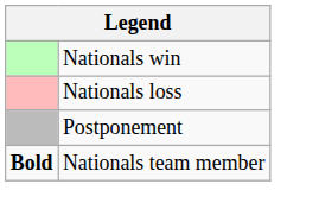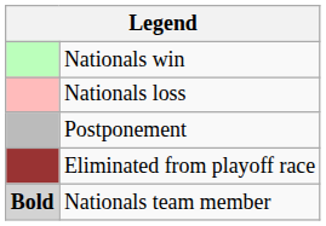 <table class="wikitable" style="font-size:90%">
 <tr>
 <th colspan="2">Legend</th>
 </tr>
 <tr>
 <td style="background:#bfb;"> </td>
 <td>Nationals win</td>
 </tr>
 <tr>
 <td style="background:#fbb;"> </td>
 <td>Nationals loss</td>
 </tr>
 <tr>
 <td style="background:#bbb;"> </td>
 <td>Postponement</td>
 </tr>
 <tr>
-<td><strong>Bold</strong></td>
+<td style="background:#993333"> </td>
+<td>Eliminated from playoff race</td>
+</tr>
+<tr>
+<td style="background: lightgrey;"><strong>Bold</strong></td>
 <td>Nationals team member</td>
 </tr>
 </table>
